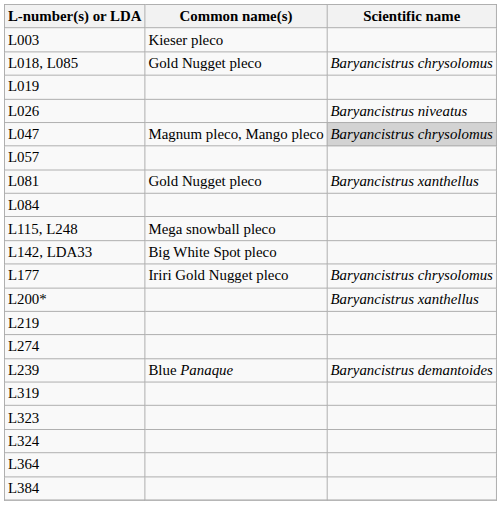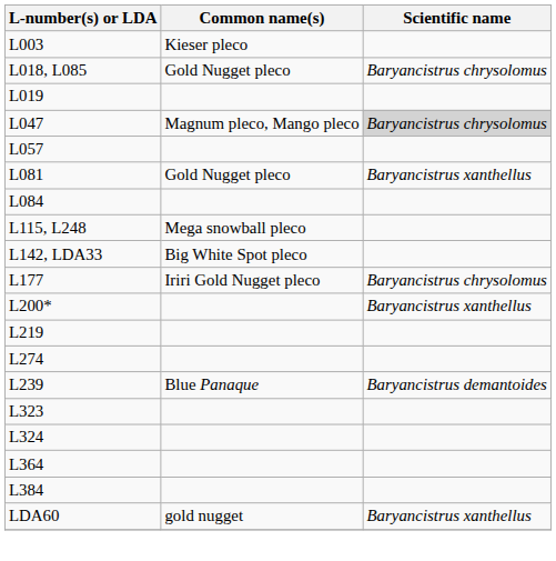 <table class="wikitable sortable">
 <tr>
 <th>L-number(s) or LDA</th>
 <th>Common name(s)</th>
 <th>Scientific name</th>
 </tr>
 <tr>
 <td>L003</td>
 <td>Kieser pleco</td>
 <td></td>
 </tr>
 <tr>
 <td>L018, L085</td>
 <td>Gold Nugget pleco</td>
 <td><em>Baryancistrus chrysolomus</em></td>
 </tr>
 <tr>
 <td>L019</td>
 <td></td>
 <td></td>
-</tr>
-<tr>
-<td>L026</td>
-<td></td>
-<td><em>Baryancistrus niveatus</em></td>
 </tr>
 <tr>
 <td>L047</td>
 <td>Magnum pleco, Mango pleco</td>
 <td style="background: lightgrey;"><em>Baryancistrus chrysolomus</em></td>
 </tr>
 <tr>
 <td>L057</td>
 <td></td>
 <td></td>
 </tr>
 <tr>
 <td>L081</td>
 <td>Gold Nugget pleco</td>
 <td><em>Baryancistrus xanthellus</em></td>
 </tr>
 <tr>
 <td>L084</td>
 <td></td>
 <td></td>
 </tr>
 <tr>
 <td>L115, L248</td>
 <td>Mega snowball pleco</td>
 <td></td>
 </tr>
 <tr>
 <td>L142, LDA33</td>
 <td>Big White Spot pleco</td>
 <td></td>
 </tr>
 <tr>
 <td>L177</td>
 <td>Iriri Gold Nugget pleco</td>
 <td><em>Baryancistrus chrysolomus</em></td>
 </tr>
 <tr>
 <td>L200*</td>
 <td></td>
 <td><em>Baryancistrus xanthellus</em></td>
 </tr>
 <tr>
 <td>L219</td>
 <td></td>
 <td></td>
 </tr>
 <tr>
 <td>L274</td>
 <td></td>
 <td></td>
 </tr>
 <tr>
 <td>L239</td>
 <td>Blue <em>Panaque</em></td>
 <td><em>Baryancistrus demantoides</em></td>
 </tr>
 <tr>
-<td>L319</td>
-<td></td>
-<td></td>
-</tr>
-<tr>
 <td>L323</td>
 <td></td>
 <td></td>
 </tr>
 <tr>
 <td>L324</td>
 <td></td>
 <td></td>
 </tr>
 <tr>
 <td>L364</td>
 <td></td>
 <td></td>
 </tr>
 <tr>
 <td>L384</td>
 <td></td>
 <td></td>
 </tr>
 <tr>
+<td>LDA60</td>
+<td>gold nugget</td>
+<td><em>Baryancistrus xanthellus</em></td>
+</tr>
+<tr>
 </tr>
 </table>
